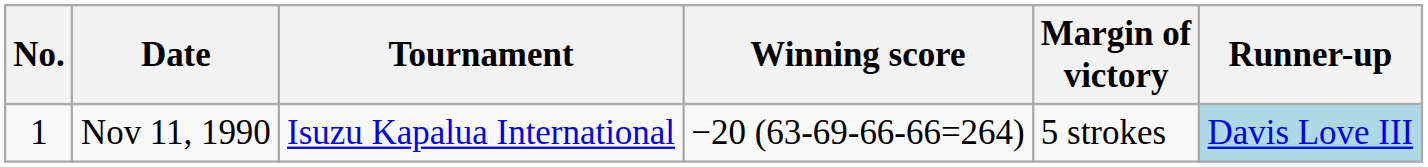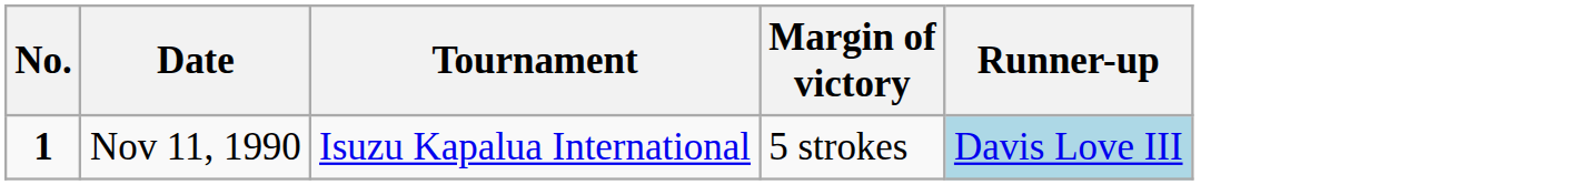 <table class="wikitable" style="font-size:95%;">
 <tr>
 <th>No.</th>
 <th>Date</th>
 <th>Tournament</th>
-<th>Winning score</th>
 <th>Margin of<br>victory</th>
 <th>Runner-up</th>
 </tr>
 <tr>
-<td align=center>1</td>
+<td align=center><strong>1</strong></td>
 <td align=right>Nov 11, 1990</td>
 <td><a href='#'>Isuzu Kapalua International</a></td>
-<td>−20 (63-69-66-66=264)</td>
 <td>5 strokes</td>
 <td style="background: lightblue;"> <a href='#'>Davis Love III</a></td>
 </tr>
 </table>
